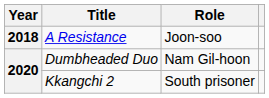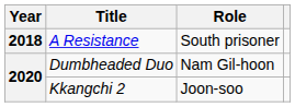 <table class="wikitable sortable plainrowheaders">
 <tr>
 <th scope="col">Year</th>
 <th scope="col">Title</th>
 <th scope="col">Role</th>
 <th scope="col" class="unsortable"></th>
 </tr>
 <tr>
 <th scope="row">2018</th>
 <td><em><a href='#'>A Resistance</a></em> </td>
-<td>Joon-soo</td>
+<td>South prisoner</td>
 <td></td>
 </tr>
 <tr>
 <th scope="row" rowspan=2>2020</th>
 <td><em>Dumbheaded Duo</em> </td>
 <td>Nam Gil-hoon</td>
 <td></td>
 </tr>
 <tr>
 <td><em>Kkangchi 2</em> </td>
-<td>South prisoner</td>
+<td>Joon-soo</td>
 <td></td>
 </tr>
 </table>
